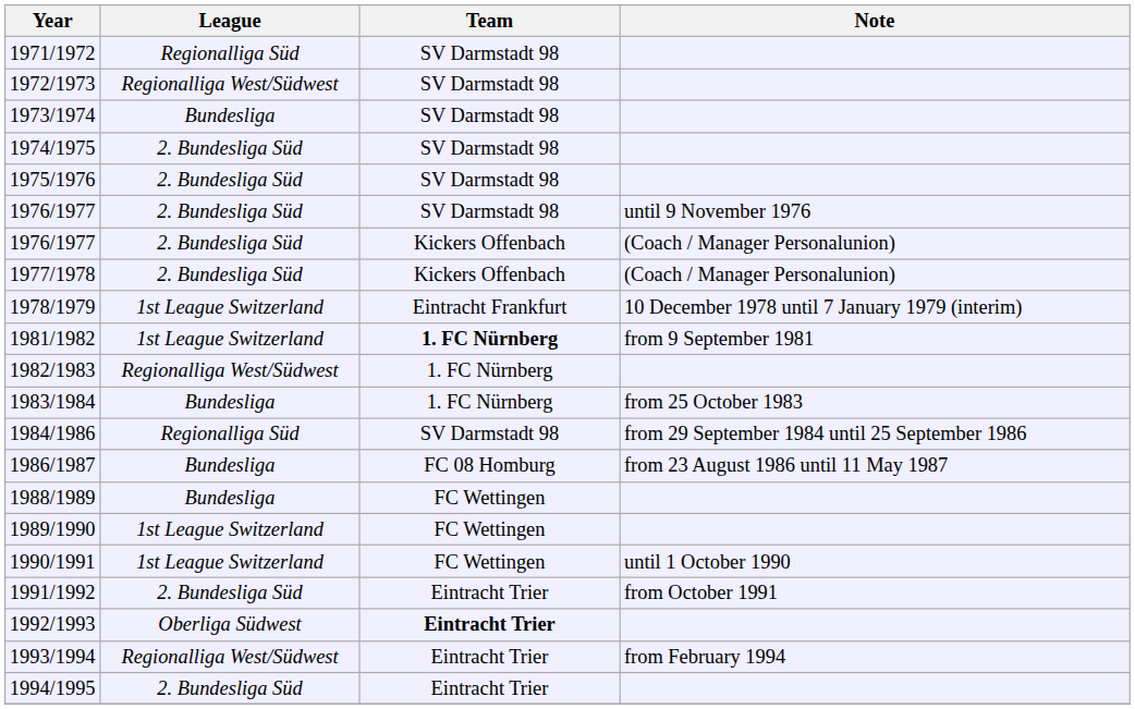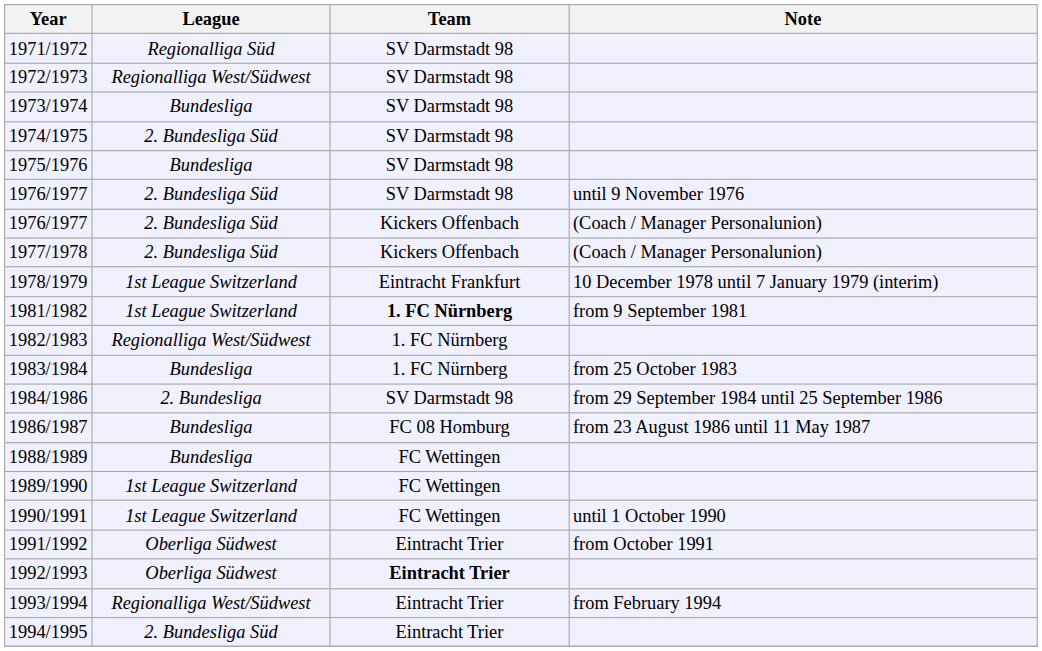 <table class="wikitable toptextcells" style="text-align:center; background:#F0F0FF;">
 <tr>
 <th style="width:50px">Year</th>
 <th style="width:200px">League</th>
 <th style="width:200px">Team</th>
 <th style="width:400px">Note</th>
 </tr>
 <tr>
 <td>1971/1972</td>
 <td><em>Regionalliga Süd</em></td>
 <td>SV Darmstadt 98</td>
 <td style="text-align:left"></td>
 </tr>
 <tr>
 <td>1972/1973</td>
 <td><em>Regionalliga West/Südwest</em></td>
 <td>SV Darmstadt 98</td>
 <td style="text-align:left"></td>
 </tr>
 <tr>
 <td>1973/1974</td>
 <td><em>Bundesliga</em></td>
 <td>SV Darmstadt 98</td>
 <td style="text-align:left"></td>
 </tr>
 <tr>
 <td>1974/1975</td>
 <td><em>2. Bundesliga Süd</em></td>
 <td>SV Darmstadt 98</td>
 <td style="text-align:left"></td>
 </tr>
 <tr>
 <td>1975/1976</td>
-<td><em>2. Bundesliga Süd</em></td>
+<td><em>Bundesliga</em></td>
 <td>SV Darmstadt 98</td>
 <td style="text-align:left"></td>
 </tr>
 <tr>
 <td>1976/1977</td>
 <td><em>2. Bundesliga Süd</em></td>
 <td>SV Darmstadt 98</td>
 <td style="text-align:left">until 9 November 1976</td>
 </tr>
 <tr>
 <td>1976/1977</td>
 <td><em>2. Bundesliga Süd</em></td>
 <td>Kickers Offenbach</td>
 <td style="text-align:left">(Coach / Manager Personalunion)</td>
 </tr>
 <tr>
 <td>1977/1978</td>
 <td><em>2. Bundesliga Süd</em></td>
 <td>Kickers Offenbach</td>
 <td style="text-align:left">(Coach / Manager Personalunion)</td>
 </tr>
 <tr>
 <td>1978/1979</td>
 <td><em>1st League Switzerland</em></td>
 <td>Eintracht Frankfurt</td>
 <td style="text-align:left">10 December 1978 until 7 January 1979 (interim)</td>
 </tr>
 <tr>
 <td>1981/1982</td>
 <td><em>1st League Switzerland</em></td>
 <td><strong>1. FC Nürnberg</strong></td>
 <td style="text-align:left">from 9 September 1981</td>
 </tr>
 <tr>
 <td>1982/1983</td>
 <td><em>Regionalliga West/Südwest</em></td>
 <td>1. FC Nürnberg</td>
 <td style="text-align:left"></td>
 </tr>
 <tr>
 <td>1983/1984</td>
 <td><em>Bundesliga</em></td>
 <td>1. FC Nürnberg</td>
 <td style="text-align:left">from 25 October 1983</td>
 </tr>
 <tr>
 <td>1984/1986</td>
-<td><em>Regionalliga Süd</em></td>
+<td><em>2. Bundesliga</em></td>
 <td>SV Darmstadt 98</td>
 <td style="text-align:left">from 29 September 1984 until 25 September 1986</td>
 </tr>
 <tr>
 <td>1986/1987</td>
 <td><em>Bundesliga</em></td>
 <td>FC 08 Homburg</td>
 <td style="text-align:left">from 23 August 1986 until 11 May 1987</td>
 </tr>
 <tr>
 <td>1988/1989</td>
 <td><em>Bundesliga</em></td>
 <td>FC Wettingen</td>
 <td style="text-align:left"></td>
 </tr>
 <tr>
 <td>1989/1990</td>
 <td><em>1st League Switzerland</em></td>
 <td>FC Wettingen</td>
 <td style="text-align:left"></td>
 </tr>
 <tr>
 <td>1990/1991</td>
 <td><em>1st League Switzerland</em></td>
 <td>FC Wettingen</td>
 <td style="text-align:left">until 1 October 1990</td>
 </tr>
 <tr>
 <td>1991/1992</td>
-<td><em>2. Bundesliga Süd</em></td>
+<td><em>Oberliga Südwest</em></td>
 <td>Eintracht Trier</td>
 <td style="text-align:left">from October 1991</td>
 </tr>
 <tr>
 <td>1992/1993</td>
 <td><em>Oberliga Südwest</em></td>
 <td><strong>Eintracht Trier</strong></td>
 <td style="text-align:left"></td>
 </tr>
 <tr>
 <td>1993/1994</td>
 <td><em>Regionalliga West/Südwest</em></td>
 <td>Eintracht Trier</td>
 <td style="text-align:left">from February 1994</td>
 </tr>
 <tr>
 <td>1994/1995</td>
 <td><em>2. Bundesliga Süd</em></td>
 <td>Eintracht Trier</td>
 <td style="text-align:left"></td>
 </tr>
 <tr>
 </tr>
 </table>
